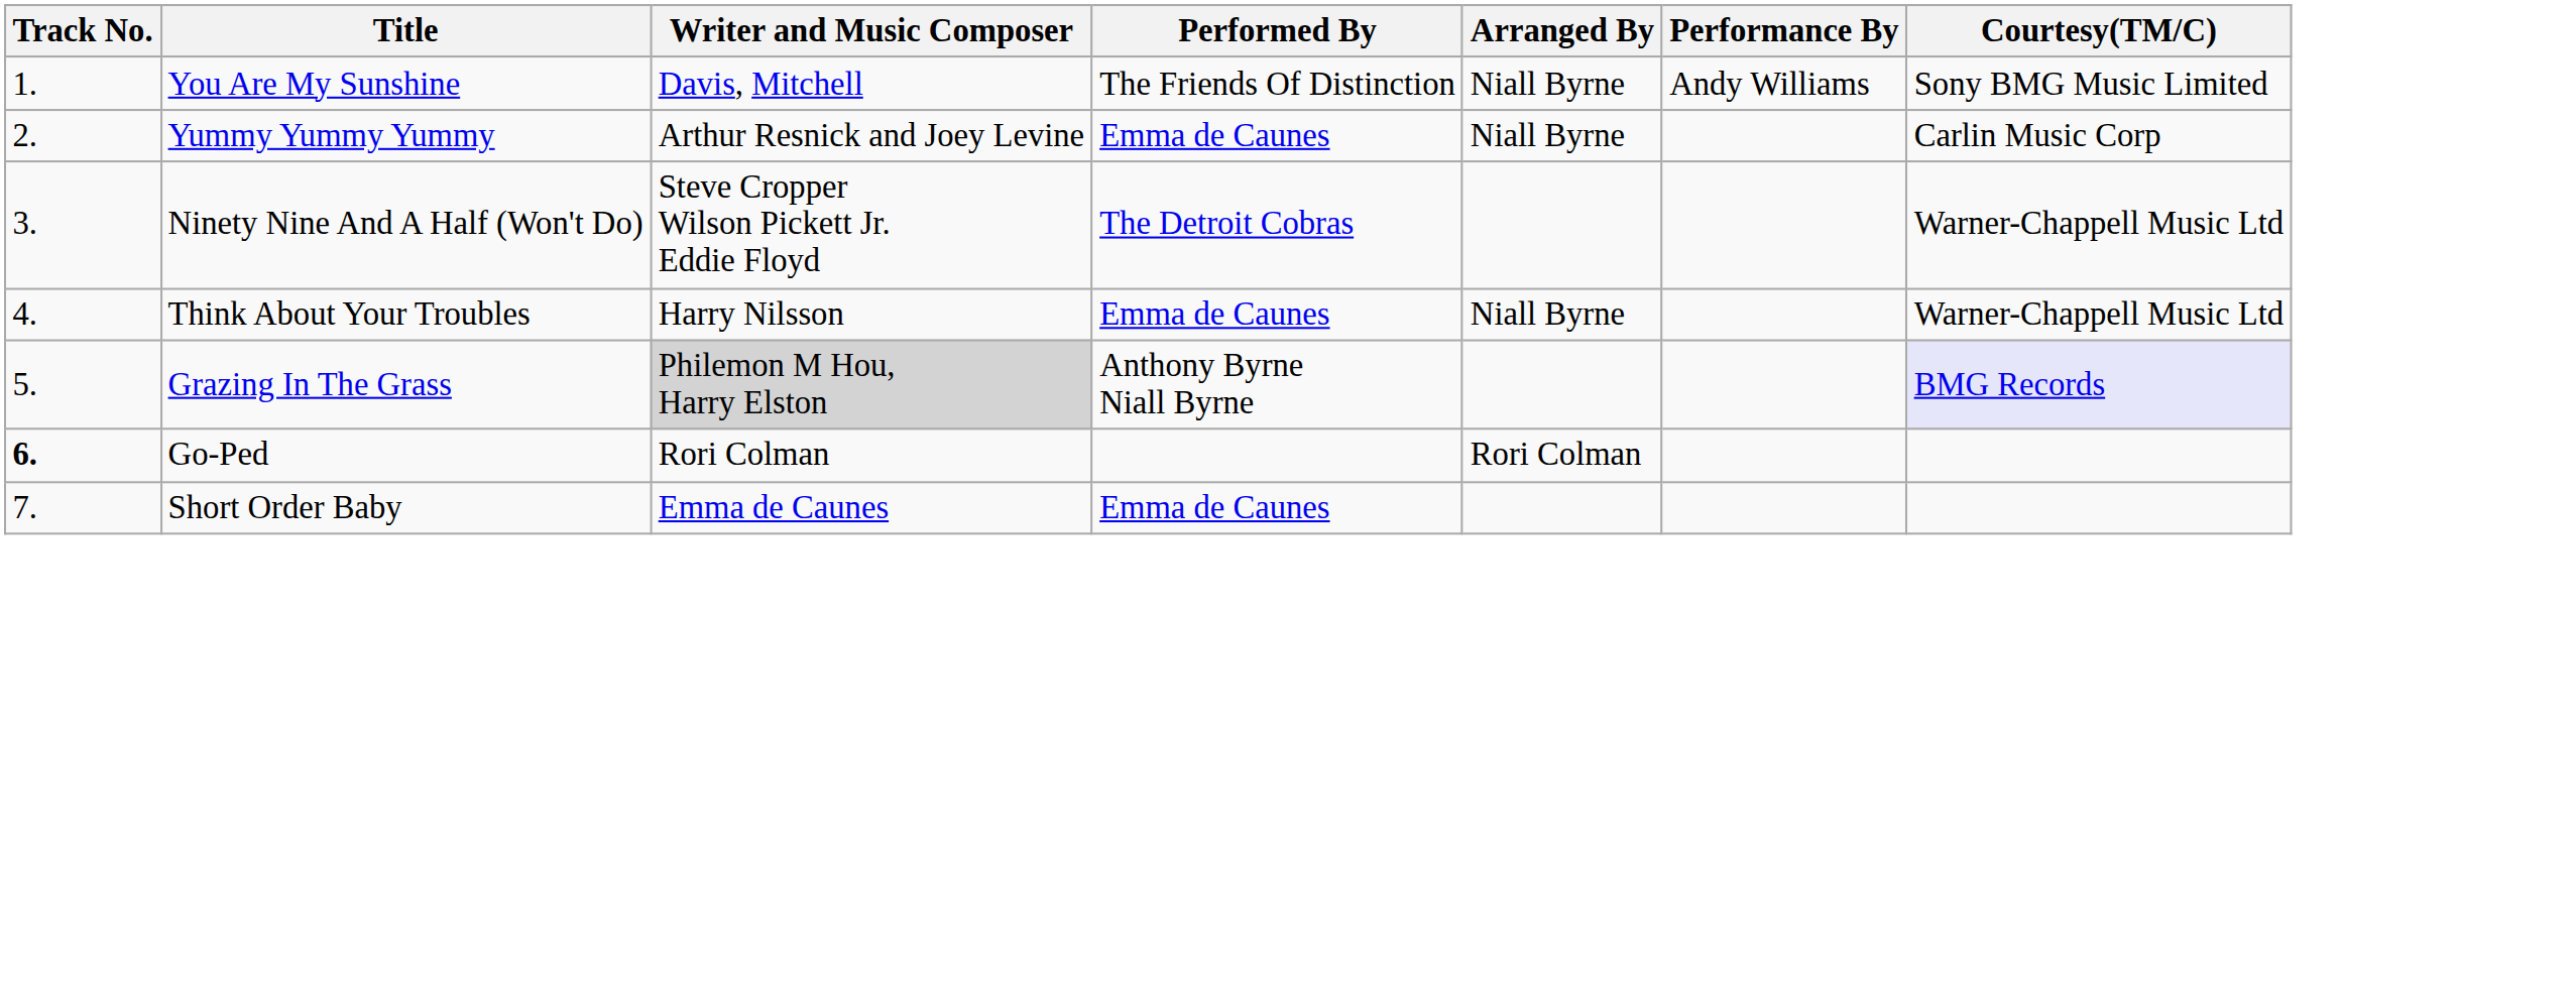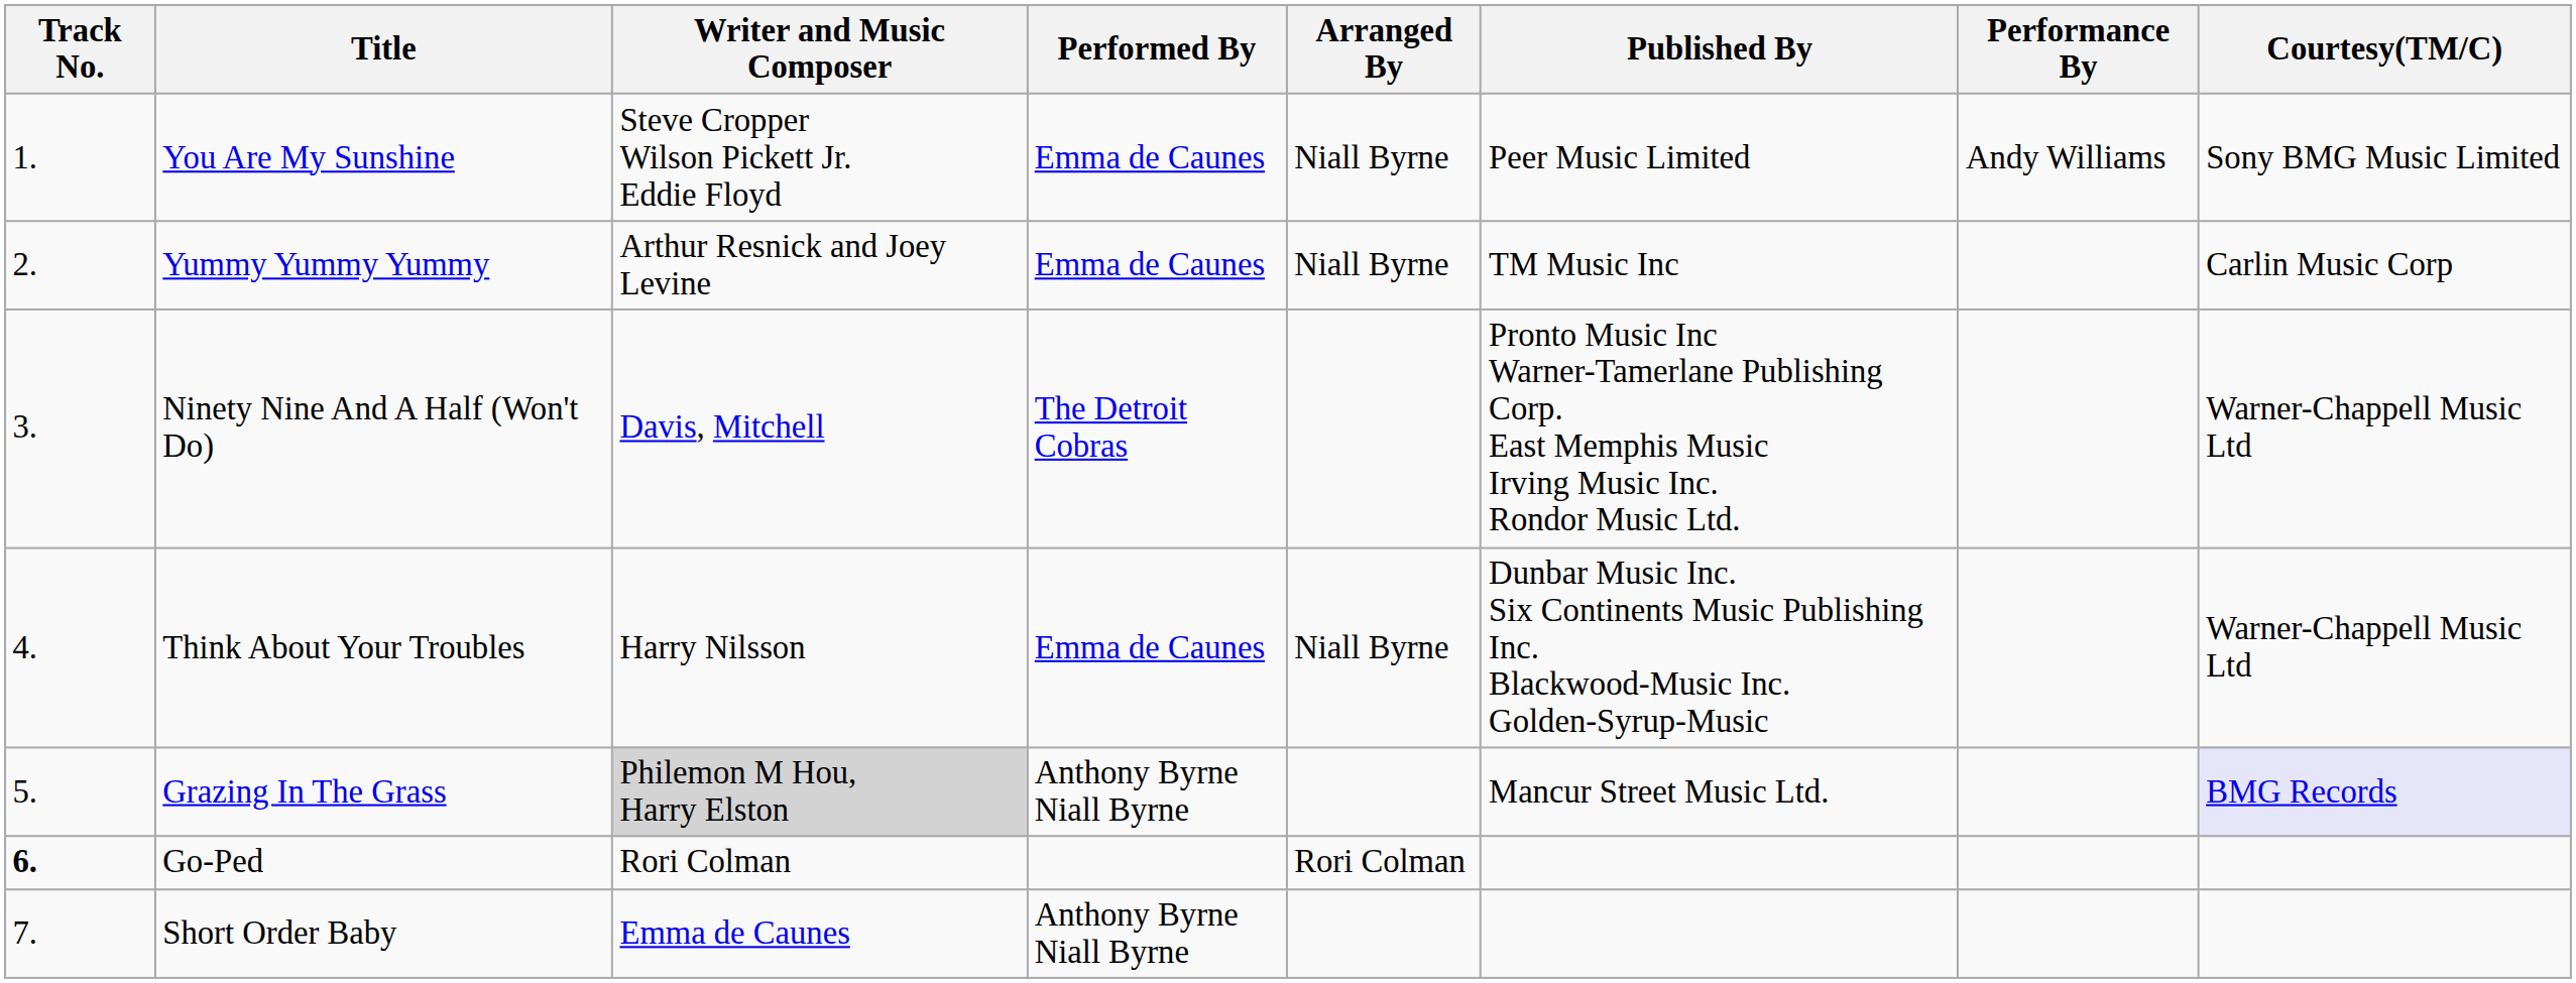 <table class="wikitable">
 <tr style="background:#ccc; text-align:center;">
 <th>Track No.</th>
 <th>Title</th>
 <th>Writer and Music Composer</th>
 <th>Performed By</th>
 <th>Arranged By</th>
+<th>Published By</th>
 <th>Performance By</th>
 <th>Courtesy(TM/C)</th>
 </tr>
 <tr>
 <td>1.</td>
 <td><a href='#'>You Are My Sunshine</a></td>
-<td><a href='#'>Davis</a>, <a href='#'>Mitchell</a></td>
-<td>The Friends Of Distinction</td>
+<td>Steve Cropper<br>Wilson Pickett Jr.<br>Eddie Floyd</td>
+<td><a href='#'>Emma de Caunes</a></td>
 <td>Niall Byrne</td>
+<td>Peer Music Limited</td>
 <td>Andy Williams</td>
 <td>Sony BMG Music Limited</td>
 </tr>
 <tr>
 <td>2.</td>
 <td><a href='#'>Yummy Yummy Yummy</a></td>
 <td>Arthur Resnick and Joey Levine</td>
 <td><a href='#'>Emma de Caunes</a></td>
 <td>Niall Byrne</td>
+<td>TM Music Inc</td>
 <td></td>
 <td>Carlin Music Corp</td>
 </tr>
 <tr>
 <td>3.</td>
 <td>Ninety Nine And A Half (Won't Do)</td>
-<td>Steve Cropper<br>Wilson Pickett Jr.<br>Eddie Floyd</td>
+<td><a href='#'>Davis</a>, <a href='#'>Mitchell</a></td>
 <td><a href='#'>The Detroit Cobras</a></td>
 <td></td>
+<td>Pronto Music Inc<br>Warner-Tamerlane Publishing Corp.<br>East Memphis Music<br>Irving Music Inc.<br>Rondor Music Ltd.</td>
 <td></td>
 <td>Warner-Chappell Music Ltd</td>
 </tr>
 <tr>
 <td>4.</td>
 <td>Think About Your Troubles</td>
 <td>Harry Nilsson</td>
 <td><a href='#'>Emma de Caunes</a></td>
 <td>Niall Byrne</td>
+<td>Dunbar Music Inc.<br>Six Continents Music Publishing Inc.<br>Blackwood-Music Inc.<br>Golden-Syrup-Music</td>
 <td></td>
 <td>Warner-Chappell Music Ltd</td>
 </tr>
 <tr>
 <td>5.</td>
 <td><a href='#'>Grazing In The Grass</a></td>
 <td style="background: lightgrey;">Philemon M Hou,<br>Harry Elston</td>
 <td>Anthony Byrne<br>Niall Byrne</td>
 <td></td>
+<td>Mancur Street Music Ltd.</td>
 <td></td>
 <td style="background: lavender;"><a href='#'>BMG Records</a></td>
 </tr>
 <tr>
 <td><strong>6.</strong></td>
 <td>Go-Ped</td>
 <td>Rori Colman</td>
 <td></td>
 <td>Rori Colman</td>
 <td></td>
 <td></td>
+<td></td>
 </tr>
 <tr>
 <td>7.</td>
 <td>Short Order Baby</td>
 <td><a href='#'>Emma de Caunes</a></td>
-<td><a href='#'>Emma de Caunes</a></td>
+<td>Anthony Byrne<br>Niall Byrne</td>
+<td></td>
 <td></td>
 <td></td>
 <td></td>
 </tr>
 </table>
